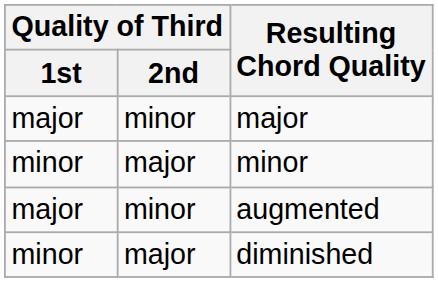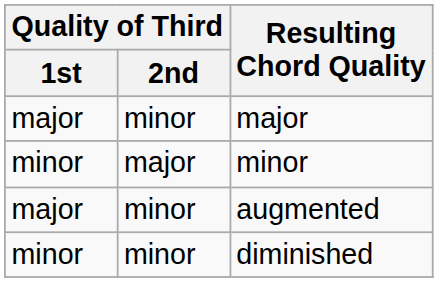 <table class="wikitable">
 <tr>
 <th colspan="2">Quality of Third</th>
 <th rowspan="2">Resulting<br>Chord Quality</th>
 </tr>
 <tr>
 <th>1st</th>
 <th>2nd</th>
 </tr>
 <tr>
 <td>major</td>
 <td>minor</td>
 <td>major</td>
 </tr>
 <tr>
 <td>minor</td>
 <td>major</td>
 <td>minor</td>
 </tr>
 <tr>
 <td>major</td>
 <td>minor</td>
 <td>augmented</td>
 </tr>
 <tr>
 <td>minor</td>
-<td>major</td>
+<td>minor</td>
 <td>diminished</td>
 </tr>
 </table>
